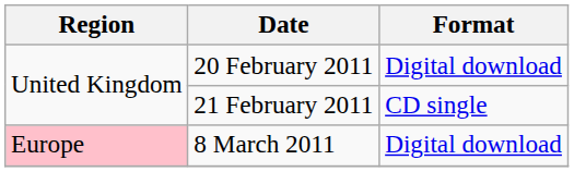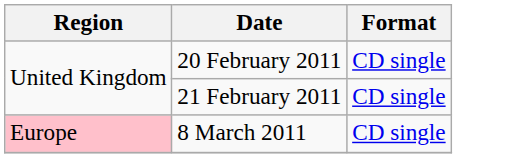 <table class="wikitable" border="1">
 <tr>
 <th scope="row">Region</th>
 <th scope="row">Date</th>
 <th scope="row">Format</th>
 </tr>
 <tr>
 <td rowspan="2">United Kingdom</td>
 <td>20 February 2011</td>
-<td><a href='#'>Digital download</a></td>
+<td><a href='#'>CD single</a></td>
 </tr>
 <tr>
 <td>21 February 2011</td>
 <td><a href='#'>CD single</a></td>
 </tr>
 <tr>
 <td style="background: pink;">Europe</td>
 <td>8 March 2011</td>
-<td><a href='#'>Digital download</a></td>
+<td><a href='#'>CD single</a></td>
 </tr>
 <tr>
 </tr>
 </table>
